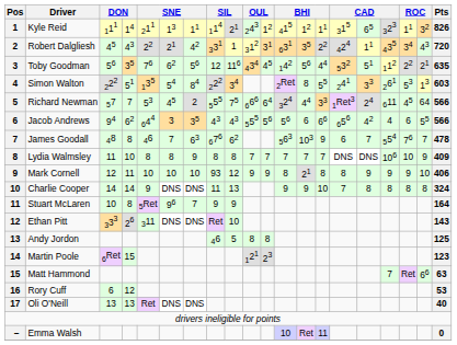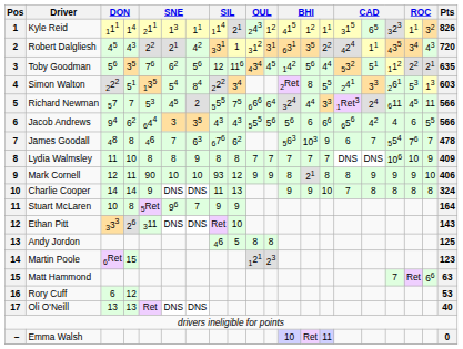 <table class="wikitable" style="font-size: 85%; text-align: center;">
 <tr valign="top">
 <th valign="middle">Pos</th>
 <th valign="middle">Driver</th>
 <th colspan="2"><a href='#'>DON</a></th>
 <th colspan="3"><a href='#'>SNE</a></th>
 <th colspan="2"><a href='#'>SIL</a></th>
 <th colspan="2"><a href='#'>OUL</a></th>
 <th colspan="3"><a href='#'>BHI</a></th>
 <th colspan="3"><a href='#'>CAD</a></th>
 <th colspan="2"><a href='#'>ROC</a></th>
 <th valign=middle>Pts</th>
 </tr>
 <tr>
 <th>1</th>
 <td align=left> Kyle Reid</td>
 <td style="background:#ffffbf;"><sub>1</sub>1<sup>1</sup></td>
 <td style="background:#ffffbf;">1<sup>4</sup></td>
 <td style="background:#ffffbf;"><sub>2</sub>1<sup>1</sup></td>
 <td style="background:#ffffbf;">1<sup>3</sup></td>
 <td style="background:#ffffbf;">1<sup>1</sup></td>
 <td style="background:#ffffbf;"><sub>1</sub>1<sup>4</sup></td>
 <td style="background:#dfdfdf;">2<sup>1</sup></td>
 <td style="background:#dfffdf;"><sub>2</sub>4<sup>3</sup></td>
 <td style="background:#ffffbf;">1<sup>2</sup></td>
 <td style="background:#ffffbf;"><sub>4</sub>1<sup>5</sup></td>
 <td style="background:#ffffbf;">1<sup>2</sup></td>
 <td style="background:#ffffbf;">1<sup>1</sup></td>
 <td style="background:#ffffbf;"><sub>3</sub>1<sup>5</sup></td>
 <td style="background:#dfffdf;">6<sup>5</sup></td>
 <td style="background:#dfdfdf;"><sub>3</sub>2<sup>3</sup></td>
 <td style="background:#ffffbf;">1<sup>1</sup></td>
 <td style="background:#ffdf9f;">3<sup>2</sup></td>
 <th>826</th>
 </tr>
 <tr>
 <th>2</th>
 <td align=left> Robert Dalgliesh</td>
 <td style="background:#dfffdf;">4<sup>5</sup></td>
 <td style="background:#dfffdf;">4<sup>3</sup></td>
 <td style="background:#dfdfdf;">2<sup>2</sup></td>
 <td style="background:#dfdfdf;">2<sup>1</sup></td>
 <td style="background:#dfffdf;">4<sup>2</sup></td>
 <td style="background:#ffdf9f;"><sub>3</sub>3<sup>1</sup></td>
 <td style="background:#ffffbf;">1</td>
 <td style="background:#ffffbf;"><sub>3</sub>1<sup>2</sup></td>
 <td style="background:#ffdf9f;">3<sup>1</sup></td>
 <td style="background:#ffdf9f;"><sub>6</sub>3<sup>1</sup></td>
 <td style="background:#ffdf9f;">3<sup>5</sup></td>
 <td style="background:#dfdfdf;">2<sup>2</sup></td>
 <td style="background:#dfdfdf;"><sub>4</sub>2<sup>4</sup></td>
 <td style="background:#ffffbf;">1<sup>1</sup></td>
 <td style="background:#ffdf9f;"><sub>4</sub>3<sup>5</sup></td>
 <td style="background:#ffdf9f;">3<sup>4</sup></td>
 <td style="background:#dfffdf;">4<sup>3</sup></td>
 <th>720</th>
 </tr>
 <tr>
 <th>3</th>
 <td align=left> Toby Goodman</td>
 <td style="background:#dfffdf;">5<sup>6</sup></td>
 <td style="background:#ffdf9f;">3<sup>5</sup></td>
 <td style="background:#dfffdf;">7<sup>6</sup></td>
 <td style="background:#dfffdf;">6<sup>2</sup></td>
 <td style="background:#dfffdf;">5<sup>6</sup></td>
 <td style="background:#dfffdf;">12</td>
 <td style="background:#dfffdf;">11<sup>6</sup></td>
 <td style="background:#ffdf9f;"><sub>4</sub>3<sup>4</sup></td>
 <td style="background:#dfffdf;">4<sup>5</sup></td>
 <td style="background:#dfffdf;"><sub>1</sub>4<sup>2</sup></td>
 <td style="background:#dfffdf;">5<sup>6</sup></td>
 <td style="background:#dfffdf;">4<sup>4</sup></td>
 <td style="background:#ffdf9f;"><sub>5</sub>3<sup>2</sup></td>
 <td style="background:#dfffdf;">5<sup>1</sup></td>
 <td style="background:#ffffbf;"><sub>1</sub>1<sup>2</sup></td>
 <td style="background:#dfdfdf;">2<sup>2</sup></td>
 <td style="background:#dfdfdf;">2<sup>1</sup></td>
 <th>635</th>
 </tr>
 <tr>
 <th>4</th>
 <td align=left> Simon Walton</td>
 <td style="background:#dfdfdf;"><sub>2</sub>2<sup>2</sup></td>
 <td style="background:#dfffdf;">5<sup>1</sup></td>
 <td style="background:#ffdf9f;"><sub>1</sub>3<sup>5</sup></td>
 <td style="background:#dfffdf;">5<sup>4</sup></td>
 <td style="background:#dfffdf;">8<sup>4</sup></td>
 <td style="background:#dfdfdf;"><sub>2</sub>2<sup>2</sup></td>
 <td style="background:#ffdf9f;">3<sup>4</sup></td>
 <td></td>
 <td></td>
 <td style="background:#efcfff;"><sub>2</sub>Ret</td>
 <td style="background:#dfffdf;">8</td>
 <td style="background:#dfffdf;">5<sup>5</sup></td>
 <td style="background:#dfffdf;"><sub>2</sub>4<sup>1</sup></td>
 <td style="background:#ffdf9f;">3<sup>3</sup></td>
 <td style="background:#dfffdf;"><sub>2</sub>6<sup>1</sup></td>
 <td style="background:#dfffdf;">5<sup>3</sup></td>
 <td style="background:#ffffbf;">1<sup>3</sup></td>
 <th>603</th>
 </tr>
 <tr>
 <th>5</th>
 <td align=left> Richard Newman</td>
 <td style="background:#dfffdf;"><sub>5</sub>7</td>
 <td style="background:#dfffdf;">7</td>
 <td style="background:#dfffdf;">5<sup>3</sup></td>
 <td style="background:#dfffdf;">4<sup>5</sup></td>
 <td style="background:#dfdfdf;">2</td>
 <td style="background:#dfffdf;"><sub>5</sub>5<sup>5</sup></td>
 <td style="background:#dfffdf;">7<sup>5</sup></td>
 <td style="background:#dfffdf;"><sub>6</sub>6<sup>6</sup></td>
 <td style="background:#dfffdf;">6<sup>4</sup></td>
 <td style="background:#dfdfdf;"><sub>3</sub>2<sup>4</sup></td>
 <td style="background:#dfffdf;">4<sup>4</sup></td>
 <td style="background:#ffdf9f;">3<sup>3</sup></td>
 <td style="background:#efcfff;"><sub>1</sub>Ret<sup>3</sup></td>
 <td style="background:#dfdfdf;">2<sup>4</sup></td>
 <td style="background:#dfffdf;"><sub>6</sub>11</td>
 <td style="background:#dfffdf;">4<sup>5</sup></td>
-<td style="background:#dfffdf;">64</td>
+<td style="background:#dfffdf;">11</td>
 <th>566</th>
 </tr>
 <tr>
 <th>6</th>
 <td align=left> Jacob Andrews</td>
 <td style="background:#dfffdf;">9<sup>4</sup></td>
 <td style="background:#dfffdf;">6<sup>2</sup></td>
 <td style="background:#dfffdf;"><sub>6</sub>4<sup>4</sup></td>
 <td style="background:#ffdf9f;">3</td>
 <td style="background:#ffdf9f;">3<sup>5</sup></td>
 <td style="background:#dfffdf;">4<sup>3</sup></td>
 <td style="background:#dfffdf;">4<sup>3</sup></td>
 <td style="background:#dfffdf;"><sub>5</sub>5<sup>5</sup></td>
 <td style="background:#dfffdf;">5<sup>6</sup></td>
 <td style="background:#dfffdf;">5<sup>6</sup></td>
 <td style="background:#dfffdf;">6</td>
 <td style="background:#dfffdf;">6<sup>6</sup></td>
 <td style="background:#dfffdf;"><sub>6</sub>5<sup>6</sup></td>
 <td style="background:#dfffdf;">4<sup>2</sup></td>
 <td style="background:#dfffdf;">4</td>
 <td style="background:#dfffdf;">6</td>
 <td style="background:#dfffdf;">5<sup>5</sup></td>
 <th>566</th>
 </tr>
 <tr>
 <th>7</th>
 <td align=left> James Goodall</td>
 <td style="background:#dfffdf;"><sub>4</sub>8</td>
 <td style="background:#dfffdf;">8</td>
 <td style="background:#dfffdf;"><sub>4</sub>6</td>
 <td style="background:#dfffdf;">7</td>
 <td style="background:#dfffdf;">6<sup>3</sup></td>
 <td style="background:#dfffdf;"><sub>6</sub>7<sup>6</sup></td>
 <td style="background:#dfffdf;">6<sup>2</sup></td>
 <td></td>
 <td></td>
 <td style="background:#dfffdf;"><sub>5</sub>6<sup>3</sup></td>
 <td style="background:#dfffdf;">10<sup>3</sup></td>
 <td style="background:#dfffdf;">9</td>
 <td style="background:#dfffdf;">6</td>
 <td style="background:#dfffdf;">7</td>
 <td style="background:#dfffdf;"><sub>5</sub>5<sup>4</sup></td>
 <td style="background:#dfffdf;">7<sup>6</sup></td>
 <td style="background:#dfffdf;">7</td>
 <th>478</th>
 </tr>
 <tr>
 <th>8</th>
 <td align=left> Lydia Walmsley</td>
 <td style="background:#dfffdf;">11</td>
 <td style="background:#dfffdf;">10</td>
 <td style="background:#dfffdf;">8</td>
 <td style="background:#dfffdf;">8</td>
 <td style="background:#dfffdf;">9</td>
 <td style="background:#dfffdf;">8</td>
 <td style="background:#dfffdf;">8</td>
 <td style="background:#dfffdf;">7</td>
 <td style="background:#dfffdf;">7</td>
 <td style="background:#dfffdf;">7</td>
 <td style="background:#dfffdf;">7</td>
 <td style="background:#dfffdf;">7</td>
 <td style="background:#ffffff;">DNS</td>
 <td style="background:#ffffff;">DNS</td>
 <td style="background:#dfffdf;">10<sup>6</sup></td>
 <td style="background:#dfffdf;">10</td>
 <td style="background:#dfffdf;">9</td>
 <th>409</th>
 </tr>
 <tr>
 <th>9</th>
 <td align=left> Mark Cornell</td>
 <td style="background:#dfffdf;">12</td>
 <td style="background:#dfffdf;">11</td>
-<td style="background:#dfffdf;">10</td>
+<td style="background:#dfffdf;">90</td>
 <td style="background:#dfffdf;">10</td>
 <td style="background:#dfffdf;">10</td>
 <td style="background:#dfffdf;">93</td>
 <td style="background:#dfffdf;">12</td>
 <td style="background:#dfffdf;">9</td>
 <td style="background:#dfffdf;">9</td>
 <td style="background:#dfffdf;">8</td>
 <td style="background:#dfdfdf;">2<sup>1</sup></td>
 <td style="background:#dfffdf;">8</td>
 <td style="background:#dfffdf;">8</td>
 <td style="background:#dfffdf;">9</td>
 <td style="background:#dfffdf;">9</td>
 <td style="background:#dfffdf;">9</td>
 <td style="background:#dfffdf;">10</td>
 <th>406</th>
 </tr>
 <tr>
 <th>10</th>
 <td align=left> Charlie Cooper</td>
 <td style="background:#dfffdf;">14</td>
 <td style="background:#dfffdf;">14</td>
 <td style="background:#dfffdf;">9</td>
 <td style="background:#ffffff;">DNS</td>
 <td style="background:#ffffff;">DNS</td>
 <td style="background:#dfffdf;">11</td>
 <td style="background:#dfffdf;">13</td>
 <td></td>
 <td></td>
 <td style="background:#dfffdf;">9</td>
 <td style="background:#dfffdf;">9</td>
 <td style="background:#dfffdf;">10</td>
 <td style="background:#dfffdf;">7</td>
 <td style="background:#dfffdf;">8</td>
 <td style="background:#dfffdf;">8</td>
 <td style="background:#dfffdf;">8</td>
 <td style="background:#dfffdf;">8</td>
 <th>324</th>
 </tr>
 <tr>
 <th>11</th>
 <td align=left> Stuart McLaren</td>
 <td style="background:#dfffdf;">10</td>
 <td style="background:#dfffdf;">8</td>
 <td style="background:#efcfff;"><sub>5</sub>Ret</td>
 <td style="background:#dfffdf;">9<sup>6</sup></td>
 <td style="background:#dfffdf;">7</td>
 <td style="background:#dfffdf;">9</td>
 <td style="background:#dfffdf;">9</td>
 <td></td>
 <td></td>
 <td></td>
 <td></td>
 <td></td>
 <td></td>
 <td></td>
 <td></td>
 <td></td>
 <td></td>
 <th>164</th>
 </tr>
 <tr>
 <th>12</th>
 <td align=left> Ethan Pitt</td>
 <td style="background:#ffdf9f;"><sub>3</sub>3<sup>3</sup></td>
 <td style="background:#dfdfdf;">2<sup>6</sup></td>
 <td style="background:#dfffdf;"><sub>3</sub>11</td>
 <td style="background:#ffffff;">DNS</td>
 <td style="background:#ffffff;">DNS</td>
 <td style="background:#efcfff;">Ret</td>
 <td style="background:#dfffdf;">10</td>
 <td></td>
 <td></td>
 <td></td>
 <td></td>
 <td></td>
 <td></td>
 <td></td>
 <td></td>
 <td></td>
 <td></td>
 <th>143</th>
 </tr>
 <tr>
 <th>13</th>
 <td align=left> Andy Jordon</td>
 <td></td>
 <td></td>
 <td></td>
 <td></td>
 <td></td>
 <td style="background:#dfffdf;"><sub>4</sub>6</td>
 <td style="background:#dfffdf;">5</td>
 <td style="background:#dfffdf;">8</td>
 <td style="background:#dfffdf;">8</td>
 <td></td>
 <td></td>
 <td></td>
 <td></td>
 <td></td>
 <td></td>
 <td></td>
 <td></td>
 <th>125</th>
 </tr>
 <tr>
 <th>14</th>
 <td align=left> Martin Poole</td>
 <td style="background:#efcfff;"><sub>6</sub>Ret</td>
 <td style="background:#dfffdf;">15</td>
 <td></td>
 <td></td>
 <td></td>
 <td></td>
 <td></td>
 <td style="background:#dfdfdf;"><sub>1</sub>2<sup>1</sup></td>
 <td style="background:#dfdfdf;">2<sup>3</sup></td>
 <td></td>
 <td></td>
 <td></td>
 <td></td>
 <td></td>
 <td></td>
 <td></td>
 <td></td>
 <th>123</th>
 </tr>
 <tr>
 <th>15</th>
 <td align=left> Matt Hammond</td>
 <td></td>
 <td></td>
 <td></td>
 <td></td>
 <td></td>
 <td></td>
 <td></td>
 <td></td>
 <td></td>
 <td></td>
 <td></td>
 <td></td>
 <td></td>
 <td></td>
 <td style="background:#dfffdf;">7</td>
 <td style="background:#efcfff;">Ret</td>
 <td style="background:#dfffdf;">6<sup>6</sup></td>
 <th>63</th>
 </tr>
 <tr>
 <th>16</th>
 <td align=left> Rory Cuff</td>
 <td style="background:#dfffdf;">6</td>
 <td style="background:#dfffdf;">12</td>
 <td></td>
 <td></td>
 <td></td>
 <td></td>
 <td></td>
 <td></td>
 <td></td>
 <td></td>
 <td></td>
 <td></td>
 <td></td>
 <td></td>
 <td></td>
 <td></td>
 <td></td>
 <th>53</th>
 </tr>
 <tr>
 <th>17</th>
 <td align=left> Oli O'Neill</td>
 <td style="background:#dfffdf;">13</td>
 <td style="background:#dfffdf;">13</td>
 <td style="background:#efcfff;">Ret</td>
 <td style="background:#ffffff;">DNS</td>
 <td style="background:#ffffff;">DNS</td>
 <td></td>
 <td></td>
 <td></td>
 <td></td>
 <td></td>
 <td></td>
 <td></td>
 <td></td>
 <td></td>
 <td></td>
 <td></td>
 <td></td>
 <th>40</th>
 </tr>
 <tr>
 <td colspan=21><em>drivers ineligible for points</em></td>
 </tr>
 <tr>
 <th> –</th>
 <td align=left> Emma Walsh</td>
 <td></td>
 <td></td>
 <td></td>
 <td></td>
 <td></td>
 <td></td>
 <td></td>
 <td></td>
 <td></td>
 <td style="background:#cfcfff;">10</td>
 <td style="background:#efcfff;">Ret</td>
 <td style="background:#cfcfff;">11</td>
 <td></td>
 <td></td>
 <td></td>
 <td></td>
 <td></td>
 <th>0</th>
 </tr>
 <tr>
 </tr>
 </table>
